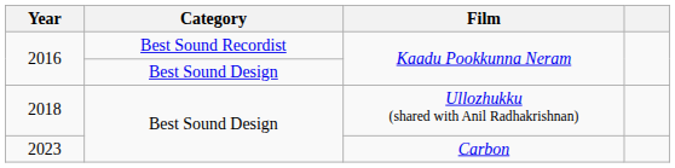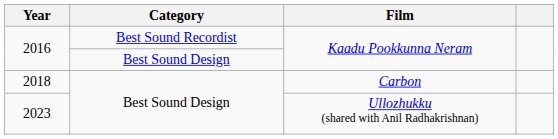 <table class="wikitable plainrowheaders" style="width:50%; text-align: center;">
 <tr>
 <th scope="col" style="width:1%;">Year</th>
 <th scope="col" style="width:5%;">Category</th>
 <th scope="col" style="width:5%;">Film</th>
 <th scope="col" style="width:1%;"></th>
 </tr>
 <tr>
 <td rowspan="2">2016</td>
 <td><a href='#'>Best Sound Recordist</a></td>
 <td rowspan="2"><em><a href='#'>Kaadu Pookkunna Neram</a></em></td>
 <td rowspan="2"></td>
 </tr>
 <tr>
 <td><a href='#'>Best Sound Design</a></td>
 </tr>
 <tr>
 <td>2018</td>
 <td rowspan="2">Best Sound Design</td>
-<td><em><a href='#'>Ullozhukku</a></em><br><sup>(shared with Anil Radhakrishnan)</sup></td>
+<td><em><a href='#'>Carbon</a></em></td>
 <td style="text-align:center;"></td>
 </tr>
 <tr>
 <td>2023</td>
-<td><em><a href='#'>Carbon</a></em></td>
+<td><em><a href='#'>Ullozhukku</a></em><br><sup>(shared with Anil Radhakrishnan)</sup></td>
 <td style="text-align:center;"></td>
 </tr>
 </table>
